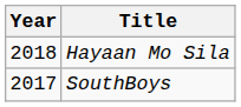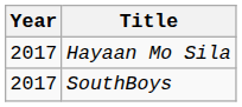 <table class="wikitable">
 <tr>
 <th>Year</th>
 <th>Title</th>
 </tr>
 <tr>
-<td>2018</td>
+<td>2017</td>
 <td><em>Hayaan Mo Sila</em><br></td>
 </tr>
 <tr>
 <td>2017</td>
 <td><em>SouthBoys</em><br></td>
 </tr>
 </table>
